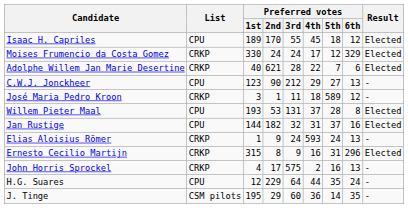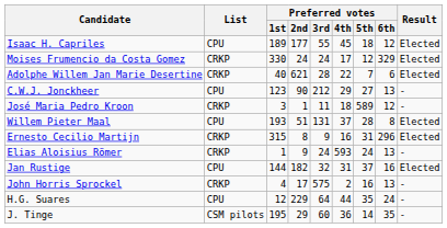 <table class="wikitable sortable">
 <tr>
 <th rowspan="2">Candidate</th>
 <th rowspan="2">List</th>
 <th colspan="6">Preferred votes</th>
 <th rowspan="2">Result</th>
 </tr>
 <tr>
 <th>1st</th>
 <th>2nd</th>
 <th>3rd</th>
 <th>4th</th>
 <th>5th</th>
 <th>6th</th>
 </tr>
 <tr>
 <td data-sort-value="Ca"><a href='#'>Isaac H. Capriles</a></td>
 <td>CPU</td>
 <td style="text-align:right">189</td>
-<td style="text-align:right">170</td>
+<td style="text-align:right">177</td>
 <td style="text-align:right">55</td>
 <td style="text-align:right">45</td>
 <td style="text-align:right">18</td>
 <td style="text-align:right">12</td>
 <td>Elected</td>
 </tr>
 <tr>
 <td data-sort-value="Co"><a href='#'>Moises Frumencio da Costa Gomez</a></td>
 <td>CRKP</td>
 <td style="text-align:right">330</td>
 <td style="text-align:right">24</td>
 <td style="text-align:right">24</td>
 <td style="text-align:right">17</td>
 <td style="text-align:right">12</td>
 <td style="text-align:right">329</td>
 <td>Elected</td>
 </tr>
 <tr>
 <td data-sort-value="De"><a href='#'>Adolphe Willem Jan Marie Desertine</a></td>
 <td>CRKP</td>
 <td style="text-align:right">40</td>
 <td style="text-align:right">621</td>
 <td style="text-align:right">28</td>
 <td style="text-align:right">22</td>
 <td style="text-align:right">7</td>
 <td style="text-align:right">6</td>
 <td>Elected</td>
 </tr>
 <tr>
 <td data-sort-value="Jo"><a href='#'>C.W.J. Jonckheer</a></td>
 <td>CPU</td>
 <td style="text-align:right">123</td>
 <td style="text-align:right">90</td>
 <td style="text-align:right">212</td>
 <td style="text-align:right">29</td>
 <td style="text-align:right">27</td>
 <td style="text-align:right">13</td>
 <td>-</td>
 </tr>
 <tr>
 <td data-sort-value="Kr"><a href='#'>José Maria Pedro Kroon</a></td>
 <td>CRKP</td>
 <td style="text-align:right">3</td>
 <td style="text-align:right">1</td>
 <td style="text-align:right">11</td>
 <td style="text-align:right">18</td>
 <td style="text-align:right">589</td>
 <td style="text-align:right">12</td>
 <td>-</td>
 </tr>
 <tr>
 <td data-sort-value="M"><a href='#'>Willem Pieter Maal</a></td>
 <td>CPU</td>
 <td style="text-align:right">193</td>
-<td style="text-align:right">53</td>
+<td style="text-align:right">51</td>
 <td style="text-align:right">131</td>
 <td style="text-align:right">37</td>
 <td style="text-align:right">28</td>
 <td style="text-align:right">8</td>
 <td>Elected</td>
 </tr>
 <tr>
-<td data-sort-value="Ru"><a href='#'>Jan Rustige</a></td>
-<td>CPU</td>
-<td style="text-align:right">144</td>
-<td style="text-align:right">182</td>
-<td style="text-align:right">32</td>
+<td data-sort-value="Ma"><a href='#'>Ernesto Cecilio Martijn</a></td>
+<td>CRKP</td>
+<td style="text-align:right">315</td>
+<td style="text-align:right">8</td>
+<td style="text-align:right">9</td>
+<td style="text-align:right">16</td>
 <td style="text-align:right">31</td>
-<td style="text-align:right">37</td>
-<td style="text-align:right">16</td>
+<td style="text-align:right">296</td>
 <td>Elected</td>
 </tr>
 <tr>
 <td data-sort-value="Ro"><a href='#'>Elias Aloisius Römer</a></td>
 <td>CRKP</td>
 <td style="text-align:right">1</td>
 <td style="text-align:right">9</td>
 <td style="text-align:right">24</td>
 <td style="text-align:right">593</td>
 <td style="text-align:right">24</td>
 <td style="text-align:right">13</td>
 <td>-</td>
 </tr>
 <tr>
-<td data-sort-value="Ma"><a href='#'>Ernesto Cecilio Martijn</a></td>
-<td>CRKP</td>
-<td style="text-align:right">315</td>
-<td style="text-align:right">8</td>
-<td style="text-align:right">9</td>
+<td data-sort-value="Ru"><a href='#'>Jan Rustige</a></td>
+<td>CPU</td>
+<td style="text-align:right">144</td>
+<td style="text-align:right">182</td>
+<td style="text-align:right">32</td>
+<td style="text-align:right">31</td>
+<td style="text-align:right">37</td>
 <td style="text-align:right">16</td>
-<td style="text-align:right">31</td>
-<td style="text-align:right">296</td>
 <td>Elected</td>
 </tr>
 <tr>
 <td data-sort-value="Sp"><a href='#'>John Horris Sprockel</a></td>
 <td>CRKP</td>
 <td style="text-align:right">4</td>
 <td style="text-align:right">17</td>
 <td style="text-align:right">575</td>
 <td style="text-align:right">2</td>
 <td style="text-align:right">16</td>
 <td style="text-align:right">13</td>
 <td>-</td>
 </tr>
 <tr>
 <td data-sort-value="Su">H.G. Suares</td>
 <td>CPU</td>
 <td style="text-align:right">12</td>
 <td style="text-align:right">229</td>
 <td style="text-align:right">64</td>
 <td style="text-align:right">44</td>
 <td style="text-align:right">35</td>
 <td style="text-align:right">24</td>
 <td>-</td>
 </tr>
 <tr>
 <td data-sort-value="Ti">J. Tinge</td>
 <td>CSM pilots</td>
 <td style="text-align:right">195</td>
 <td style="text-align:right">29</td>
 <td style="text-align:right">60</td>
 <td style="text-align:right">36</td>
 <td style="text-align:right">14</td>
 <td style="text-align:right">35</td>
 <td>-</td>
 </tr>
 </table>
